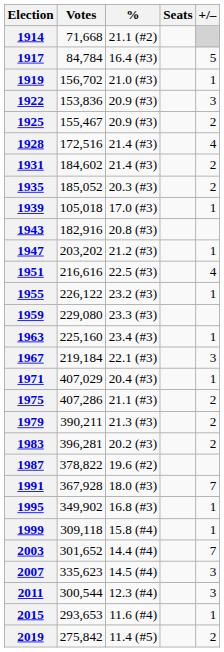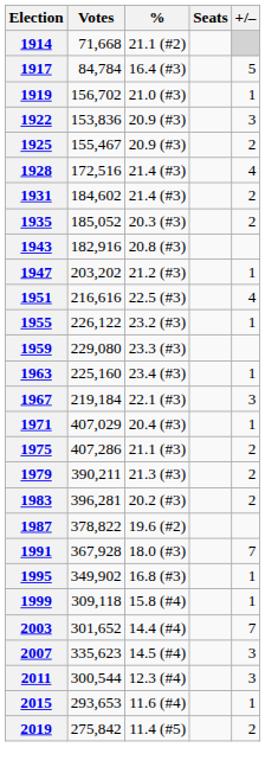 <table class="wikitable" style="font-size:97%; text-align:right;">
 <tr>
 <th>Election</th>
 <th>Votes</th>
 <th>%</th>
 <th>Seats</th>
 <th>+/–</th>
 </tr>
 <tr>
 <th><a href='#'>1914</a></th>
 <td>71,668</td>
 <td>21.1 (#2)</td>
 <td></td>
 <td bgcolor="lightgrey"></td>
 </tr>
 <tr>
 <th><a href='#'>1917</a></th>
 <td>84,784</td>
 <td>16.4 (#3)</td>
 <td></td>
 <td> 5</td>
 </tr>
 <tr>
 <th><a href='#'>1919</a></th>
 <td>156,702</td>
 <td>21.0 (#3)</td>
 <td></td>
 <td> 1</td>
 </tr>
 <tr>
 <th><a href='#'>1922</a></th>
 <td>153,836</td>
 <td>20.9 (#3)</td>
 <td></td>
 <td> 3</td>
 </tr>
 <tr>
 <th><a href='#'>1925</a></th>
 <td>155,467</td>
 <td>20.9 (#3)</td>
 <td></td>
 <td> 2</td>
 </tr>
 <tr>
 <th><a href='#'>1928</a></th>
 <td>172,516</td>
 <td>21.4 (#3)</td>
 <td></td>
 <td> 4</td>
 </tr>
 <tr>
 <th><a href='#'>1931</a></th>
 <td>184,602</td>
 <td>21.4 (#3)</td>
 <td></td>
 <td> 2</td>
 </tr>
 <tr>
 <th><a href='#'>1935</a></th>
 <td>185,052</td>
 <td>20.3 (#3)</td>
 <td></td>
 <td> 2</td>
-</tr>
-<tr>
-<th><a href='#'>1939</a></th>
-<td>105,018</td>
-<td>17.0 (#3)</td>
-<td></td>
-<td> 1</td>
 </tr>
 <tr>
 <th><a href='#'>1943</a></th>
 <td>182,916</td>
 <td>20.8 (#3)</td>
 <td></td>
 <td></td>
 </tr>
 <tr>
 <th><a href='#'>1947</a></th>
 <td>203,202</td>
 <td>21.2 (#3)</td>
 <td></td>
 <td> 1</td>
 </tr>
 <tr>
 <th><a href='#'>1951</a></th>
 <td>216,616</td>
 <td>22.5 (#3)</td>
 <td></td>
 <td> 4</td>
 </tr>
 <tr>
 <th><a href='#'>1955</a></th>
 <td>226,122</td>
 <td>23.2 (#3)</td>
 <td></td>
 <td> 1</td>
 </tr>
 <tr>
 <th><a href='#'>1959</a></th>
 <td>229,080</td>
 <td>23.3 (#3)</td>
 <td></td>
 <td></td>
 </tr>
 <tr>
 <th><a href='#'>1963</a></th>
 <td>225,160</td>
 <td>23.4 (#3)</td>
 <td></td>
 <td> 1</td>
 </tr>
 <tr>
 <th><a href='#'>1967</a></th>
 <td>219,184</td>
 <td>22.1 (#3)</td>
 <td></td>
 <td> 3</td>
 </tr>
 <tr>
 <th><a href='#'>1971</a></th>
 <td>407,029</td>
 <td>20.4 (#3)</td>
 <td></td>
 <td> 1</td>
 </tr>
 <tr>
 <th><a href='#'>1975</a></th>
 <td>407,286</td>
 <td>21.1 (#3)</td>
 <td></td>
 <td> 2</td>
 </tr>
 <tr>
 <th><a href='#'>1979</a></th>
 <td>390,211</td>
 <td>21.3 (#3)</td>
 <td></td>
 <td> 2</td>
 </tr>
 <tr>
 <th><a href='#'>1983</a></th>
 <td>396,281</td>
 <td>20.2 (#3)</td>
 <td></td>
 <td> 2</td>
 </tr>
 <tr>
 <th><a href='#'>1987</a></th>
 <td>378,822</td>
 <td>19.6 (#2)</td>
 <td></td>
 <td></td>
 </tr>
 <tr>
 <th><a href='#'>1991</a></th>
 <td>367,928</td>
 <td>18.0 (#3)</td>
 <td></td>
 <td> 7</td>
 </tr>
 <tr>
 <th><a href='#'>1995</a></th>
 <td>349,902</td>
 <td>16.8 (#3)</td>
 <td></td>
 <td> 1</td>
 </tr>
 <tr>
 <th><a href='#'>1999</a></th>
 <td>309,118</td>
 <td>15.8 (#4)</td>
 <td></td>
 <td> 1</td>
 </tr>
 <tr>
 <th><a href='#'>2003</a></th>
 <td>301,652</td>
 <td>14.4 (#4)</td>
 <td></td>
 <td> 7</td>
 </tr>
 <tr>
 <th><a href='#'>2007</a></th>
 <td>335,623</td>
 <td>14.5 (#4)</td>
 <td></td>
 <td> 3</td>
 </tr>
 <tr>
 <th><a href='#'>2011</a></th>
 <td>300,544</td>
 <td>12.3 (#4)</td>
 <td></td>
 <td> 3</td>
 </tr>
 <tr>
 <th><a href='#'>2015</a></th>
 <td>293,653</td>
 <td>11.6 (#4)</td>
 <td></td>
 <td> 1</td>
 </tr>
 <tr>
 <th><a href='#'>2019</a></th>
 <td>275,842</td>
 <td>11.4 (#5)</td>
 <td></td>
 <td> 2</td>
 </tr>
 </table>
